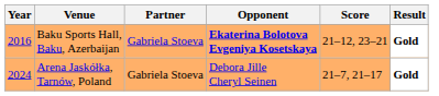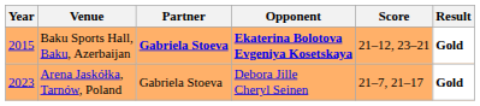 <table class="sortable wikitable" style="font-size: 90%;">
 <tr>
 <th>Year</th>
 <th>Venue</th>
 <th>Partner</th>
 <th>Opponent</th>
 <th>Score</th>
 <th>Result</th>
 </tr>
 <tr style="background:#FFB069">
-<td align="center"><a href='#'>2016</a></td>
+<td align="center"><a href='#'>2015</a></td>
 <td align="left">Baku Sports Hall,<br><a href='#'>Baku</a>, Azerbaijan</td>
-<td align="left"> <a href='#'>Gabriela Stoeva</a></td>
+<td align="left"><strong> <a href='#'>Gabriela Stoeva</a></strong></td>
 <td align="left"><strong> <a href='#'>Ekaterina Bolotova</a><br> <a href='#'>Evgeniya Kosetskaya</a></strong></td>
 <td align="left">21–12, 23–21</td>
 <td style="text-align:left; background:white"> <strong>Gold</strong></td>
 </tr>
 <tr style="background:#FFB069">
-<td align="center"><a href='#'>2024</a></td>
+<td align="center"><a href='#'>2023</a></td>
 <td align="left"><a href='#'>Arena Jaskółka</a>,<br><a href='#'>Tarnów</a>, Poland</td>
 <td align="left"> Gabriela Stoeva</td>
 <td align="left"> <a href='#'>Debora Jille</a><br> <a href='#'>Cheryl Seinen</a></td>
 <td align="left">21–7, 21–17</td>
 <td style="text-align:left; background:white"> <strong>Gold</strong></td>
 </tr>
 </table>
